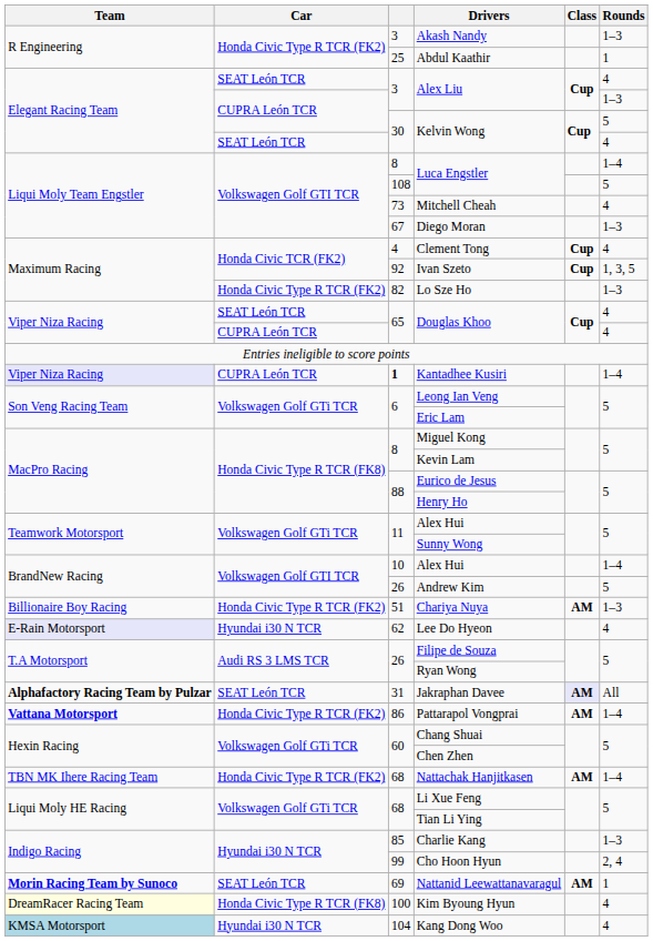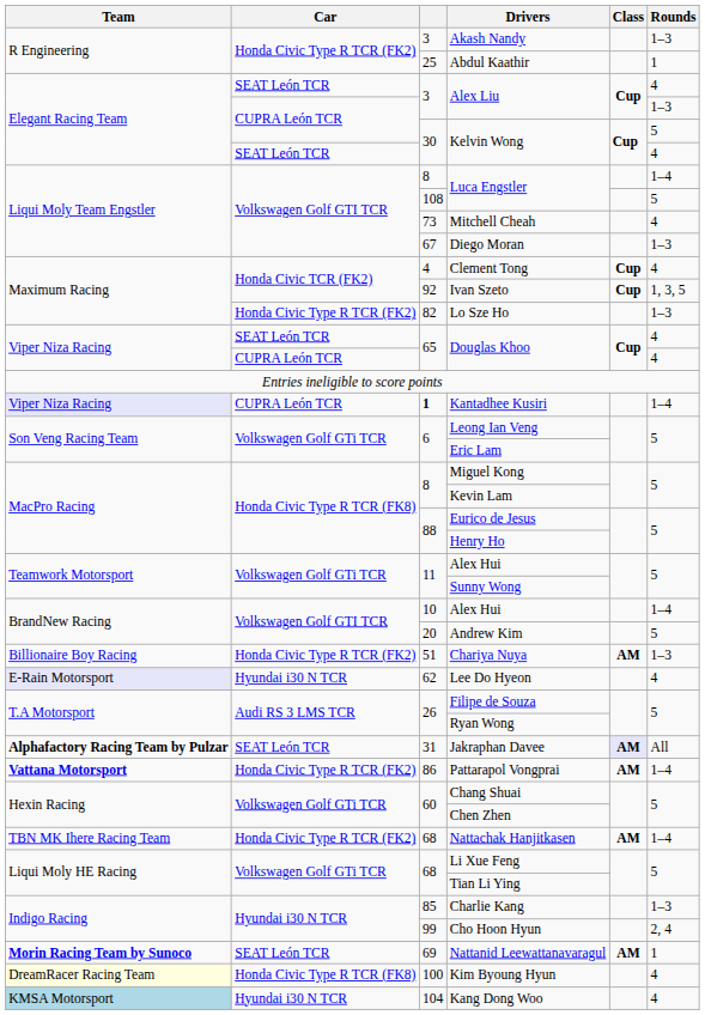 <table class="wikitable" style="font-size: 85%;">
 <tr>
 <th>Team</th>
 <th>Car</th>
 <th></th>
 <th>Drivers</th>
 <th>Class</th>
 <th>Rounds</th>
 </tr>
 <tr>
 <td rowspan=2> R Engineering</td>
 <td rowspan=2><a href='#'>Honda Civic Type R TCR (FK2)</a></td>
 <td>3</td>
 <td> <a href='#'>Akash Nandy</a></td>
 <td></td>
 <td>1–3</td>
 </tr>
 <tr>
 <td>25</td>
 <td> Abdul Kaathir</td>
 <td></td>
 <td>1</td>
 </tr>
 <tr>
 <td rowspan=4> <a href='#'>Elegant Racing Team</a></td>
 <td><a href='#'>SEAT León TCR</a></td>
 <td rowspan=2>3</td>
 <td rowspan=2> <a href='#'>Alex Liu</a></td>
 <td align="center" rowspan=2><strong><span>Cup</span></strong></td>
 <td>4</td>
 </tr>
 <tr>
 <td rowspan=2><a href='#'>CUPRA León TCR</a></td>
 <td>1–3</td>
 </tr>
 <tr>
 <td rowspan=2>30</td>
 <td rowspan=2> Kelvin Wong</td>
 <td rowspan=2><strong><span>Cup</span></strong></td>
 <td>5</td>
 </tr>
 <tr>
 <td><a href='#'>SEAT León TCR</a></td>
 <td>4</td>
 </tr>
 <tr>
 <td rowspan=4> <a href='#'>Liqui Moly Team Engstler</a></td>
 <td rowspan=4><a href='#'>Volkswagen Golf GTI TCR</a></td>
 <td>8</td>
 <td rowspan=2> <a href='#'>Luca Engstler</a></td>
 <td></td>
 <td>1–4</td>
 </tr>
 <tr>
 <td>108</td>
 <td></td>
 <td>5</td>
 </tr>
 <tr>
 <td>73</td>
 <td> Mitchell Cheah</td>
 <td></td>
 <td>4</td>
 </tr>
 <tr>
 <td>67</td>
 <td> Diego Moran</td>
 <td></td>
 <td>1–3</td>
 </tr>
 <tr>
 <td rowspan=3> Maximum Racing</td>
 <td rowspan=2><a href='#'>Honda Civic TCR (FK2)</a></td>
 <td>4</td>
 <td> Clement Tong</td>
 <td align=center><strong><span>Cup</span></strong></td>
 <td>4</td>
 </tr>
 <tr>
 <td>92</td>
 <td> Ivan Szeto</td>
 <td align=center><strong><span>Cup</span></strong></td>
 <td>1, 3, 5</td>
 </tr>
 <tr>
 <td><a href='#'>Honda Civic Type R TCR (FK2)</a></td>
 <td>82</td>
 <td> Lo Sze Ho</td>
 <td></td>
 <td>1–3</td>
 </tr>
 <tr>
 <td rowspan=2> <a href='#'>Viper Niza Racing</a></td>
 <td><a href='#'>SEAT León TCR</a></td>
 <td rowspan=2>65</td>
 <td rowspan=2> <a href='#'>Douglas Khoo</a></td>
 <td align="center" rowspan="2"><strong><span>Cup</span></strong></td>
 <td>4</td>
 </tr>
 <tr>
 <td><a href='#'>CUPRA León TCR</a></td>
 <td>4</td>
 </tr>
 <tr>
 <td colspan="6" style="text-align:center;"><em>Entries ineligible to score points</em></td>
 </tr>
 <tr>
 <td style="background: lavender;"> <a href='#'>Viper Niza Racing</a></td>
 <td><a href='#'>CUPRA León TCR</a></td>
 <td><strong>1</strong></td>
 <td> <a href='#'>Kantadhee Kusiri</a></td>
 <td></td>
 <td>1–4</td>
 </tr>
 <tr>
 <td rowspan=2> <a href='#'>Son Veng Racing Team</a></td>
 <td rowspan=2><a href='#'>Volkswagen Golf GTi TCR</a></td>
 <td rowspan=2>6</td>
 <td> <a href='#'>Leong Ian Veng</a></td>
 <td rowspan=2></td>
 <td rowspan=2>5</td>
 </tr>
 <tr>
 <td> <a href='#'>Eric Lam</a></td>
 </tr>
 <tr>
 <td rowspan=4> <a href='#'>MacPro Racing</a></td>
 <td rowspan=4><a href='#'>Honda Civic Type R TCR (FK8)</a></td>
 <td rowspan=2>8</td>
 <td> Miguel Kong</td>
 <td rowspan=2></td>
 <td rowspan=2>5</td>
 </tr>
 <tr>
 <td> Kevin Lam</td>
 </tr>
 <tr>
 <td rowspan=2>88</td>
 <td> <a href='#'>Eurico de Jesus</a></td>
 <td rowspan=2></td>
 <td rowspan=2>5</td>
 </tr>
 <tr>
 <td> <a href='#'>Henry Ho</a></td>
 </tr>
 <tr>
 <td rowspan=2> <a href='#'>Teamwork Motorsport</a></td>
 <td rowspan=2><a href='#'>Volkswagen Golf GTi TCR</a></td>
 <td rowspan=2>11</td>
 <td> Alex Hui</td>
 <td rowspan=2></td>
 <td rowspan=2>5</td>
 </tr>
 <tr>
 <td> <a href='#'>Sunny Wong</a></td>
 </tr>
 <tr>
 <td rowspan=2> BrandNew Racing</td>
 <td rowspan=2><a href='#'>Volkswagen Golf GTI TCR</a></td>
 <td>10</td>
 <td> Alex Hui</td>
 <td></td>
 <td>1–4</td>
 </tr>
 <tr>
-<td>26</td>
+<td>20</td>
 <td> Andrew Kim</td>
 <td></td>
 <td>5</td>
 </tr>
 <tr>
 <td> <a href='#'>Billionaire Boy Racing</a></td>
 <td><a href='#'>Honda Civic Type R TCR (FK2)</a></td>
 <td>51</td>
 <td> <a href='#'>Chariya Nuya</a></td>
 <td align=center><strong><span>AM</span></strong></td>
 <td>1–3</td>
 </tr>
 <tr>
 <td style="background: lavender;"> E-Rain Motorsport</td>
 <td><a href='#'>Hyundai i30 N TCR</a></td>
 <td>62</td>
 <td> Lee Do Hyeon</td>
 <td></td>
 <td>4</td>
 </tr>
 <tr>
 <td rowspan=2> <a href='#'>T.A Motorsport</a></td>
 <td rowspan=2><a href='#'>Audi RS 3 LMS TCR</a></td>
 <td rowspan=2>26</td>
 <td> <a href='#'>Filipe de Souza</a></td>
 <td rowspan=2></td>
 <td rowspan=2>5</td>
 </tr>
 <tr>
 <td> Ryan Wong</td>
 </tr>
 <tr>
 <td><strong> Alphafactory Racing Team by Pulzar</strong></td>
 <td><a href='#'>SEAT León TCR</a></td>
 <td>31</td>
 <td> Jakraphan Davee</td>
 <td align=center style="background: lavender;"><strong><span>AM</span></strong></td>
 <td>All</td>
 </tr>
 <tr>
 <td><strong> <a href='#'>Vattana Motorsport</a></strong></td>
 <td><a href='#'>Honda Civic Type R TCR (FK2)</a></td>
 <td>86</td>
 <td> Pattarapol Vongprai</td>
 <td align=center><strong><span>AM</span></strong></td>
 <td>1–4</td>
 </tr>
 <tr>
 <td rowspan=2> Hexin Racing</td>
 <td rowspan=2><a href='#'>Volkswagen Golf GTi TCR</a></td>
 <td rowspan=2>60</td>
 <td> Chang Shuai</td>
 <td rowspan=2></td>
 <td rowspan=2>5</td>
 </tr>
 <tr>
 <td> Chen Zhen</td>
 </tr>
 <tr>
 <td> <a href='#'>TBN MK Ihere Racing Team</a></td>
 <td><a href='#'>Honda Civic Type R TCR (FK2)</a></td>
 <td>68</td>
 <td> <a href='#'>Nattachak Hanjitkasen</a></td>
 <td align=center><strong><span>AM</span></strong></td>
 <td>1–4</td>
 </tr>
 <tr>
 <td rowspan=2> Liqui Moly HE Racing</td>
 <td rowspan=2><a href='#'>Volkswagen Golf GTi TCR</a></td>
 <td rowspan=2>68</td>
 <td> Li Xue Feng</td>
 <td rowspan=2></td>
 <td rowspan=2>5</td>
 </tr>
 <tr>
 <td> Tian Li Ying</td>
 </tr>
 <tr>
 <td rowspan=2> <a href='#'>Indigo Racing</a></td>
 <td rowspan=2><a href='#'>Hyundai i30 N TCR</a></td>
 <td>85</td>
 <td> Charlie Kang</td>
 <td></td>
 <td>1–3</td>
 </tr>
 <tr>
 <td>99</td>
 <td> Cho Hoon Hyun</td>
 <td></td>
 <td>2, 4</td>
 </tr>
 <tr>
 <td><strong> <a href='#'>Morin Racing Team by Sunoco</a></strong></td>
 <td><a href='#'>SEAT León TCR</a></td>
 <td>69</td>
 <td> <a href='#'>Nattanid Leewattanavaragul</a></td>
 <td align=center><strong><span>AM</span></strong></td>
 <td>1</td>
 </tr>
 <tr>
 <td style="background: lightyellow;"> DreamRacer Racing Team</td>
 <td><a href='#'>Honda Civic Type R TCR (FK8)</a></td>
 <td>100</td>
 <td> Kim Byoung Hyun</td>
 <td></td>
 <td>4</td>
 </tr>
 <tr>
 <td style="background: lightblue;"> KMSA Motorsport</td>
 <td><a href='#'>Hyundai i30 N TCR</a></td>
 <td>104</td>
 <td> Kang Dong Woo</td>
 <td></td>
 <td>4</td>
 </tr>
 </table>
